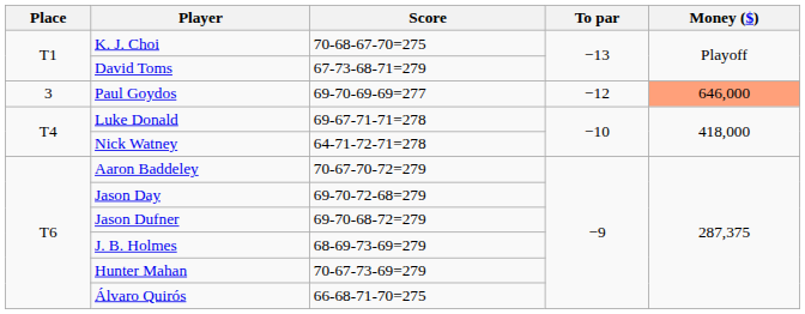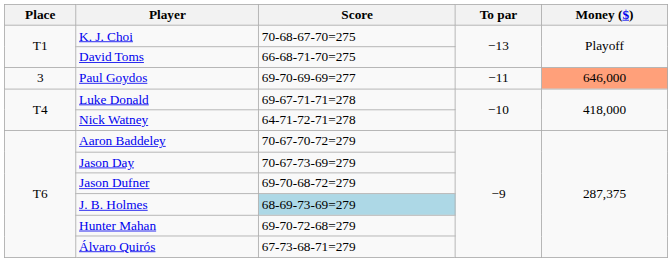 <table class="wikitable" style="width:50em;margin-bottom:0;">
 <tr>
 <th>Place</th>
 <th>Player</th>
 <th>Score</th>
 <th>To par</th>
 <th>Money (<a href='#'>$</a>)</th>
 </tr>
 <tr>
 <td rowspan=2 align=center>T1</td>
 <td> <a href='#'>K. J. Choi</a></td>
 <td>70-68-67-70=275</td>
 <td rowspan=2 align=center>−13</td>
 <td rowspan=2 align=center>Playoff</td>
 </tr>
 <tr>
 <td> <a href='#'>David Toms</a></td>
-<td>67-73-68-71=279</td>
+<td>66-68-71-70=275</td>
 </tr>
 <tr>
 <td align=center>3</td>
 <td> <a href='#'>Paul Goydos</a></td>
 <td>69-70-69-69=277</td>
-<td align=center>−12</td>
+<td align=center>−11</td>
 <td align=center style="background: lightsalmon;">646,000</td>
 </tr>
 <tr>
 <td rowspan=2 align=center>T4</td>
 <td> <a href='#'>Luke Donald</a></td>
 <td>69-67-71-71=278</td>
 <td rowspan=2 align=center>−10</td>
 <td rowspan=2 align=center>418,000</td>
 </tr>
 <tr>
 <td> <a href='#'>Nick Watney</a></td>
 <td>64-71-72-71=278</td>
 </tr>
 <tr>
 <td rowspan=6 align=center>T6</td>
 <td> <a href='#'>Aaron Baddeley</a></td>
 <td>70-67-70-72=279</td>
 <td rowspan=6 align=center>−9</td>
 <td rowspan=6 align=center>287,375</td>
 </tr>
 <tr>
 <td> <a href='#'>Jason Day</a></td>
-<td>69-70-72-68=279</td>
+<td>70-67-73-69=279</td>
 </tr>
 <tr>
 <td> <a href='#'>Jason Dufner</a></td>
 <td>69-70-68-72=279</td>
 </tr>
 <tr>
 <td> <a href='#'>J. B. Holmes</a></td>
-<td>68-69-73-69=279</td>
+<td style="background: lightblue;">68-69-73-69=279</td>
 </tr>
 <tr>
 <td> <a href='#'>Hunter Mahan</a></td>
-<td>70-67-73-69=279</td>
+<td>69-70-72-68=279</td>
 </tr>
 <tr>
 <td> <a href='#'>Álvaro Quirós</a></td>
-<td>66-68-71-70=275</td>
+<td>67-73-68-71=279</td>
 </tr>
 </table>
